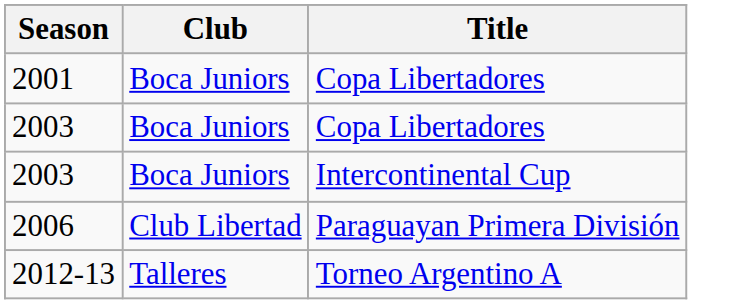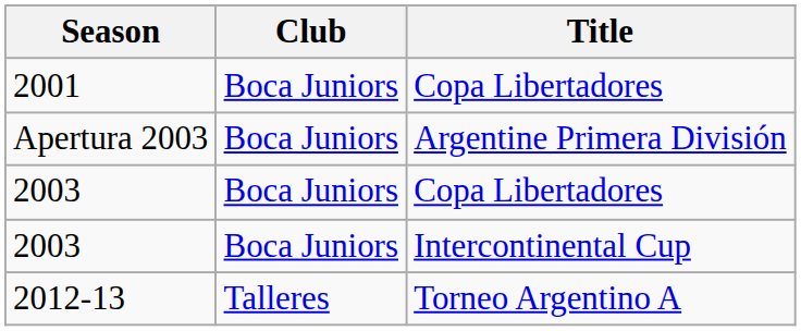 <table class="wikitable">
 <tr>
 <th>Season</th>
 <th>Club</th>
 <th>Title</th>
 </tr>
 <tr>
 <td>2001</td>
 <td><a href='#'>Boca Juniors</a></td>
 <td><a href='#'>Copa Libertadores</a></td>
 </tr>
 <tr>
+<td>Apertura 2003</td>
+<td><a href='#'>Boca Juniors</a></td>
+<td><a href='#'>Argentine Primera División</a></td>
+</tr>
+<tr>
 <td>2003</td>
 <td><a href='#'>Boca Juniors</a></td>
 <td><a href='#'>Copa Libertadores</a></td>
 </tr>
 <tr>
 <td>2003</td>
 <td><a href='#'>Boca Juniors</a></td>
 <td><a href='#'>Intercontinental Cup</a></td>
 </tr>
 <tr>
-<td>2006</td>
-<td><a href='#'>Club Libertad</a></td>
-<td><a href='#'>Paraguayan Primera División</a></td>
-</tr>
-<tr>
 <td>2012-13</td>
 <td><a href='#'>Talleres</a></td>
 <td><a href='#'>Torneo Argentino A</a></td>
 </tr>
 </table>
